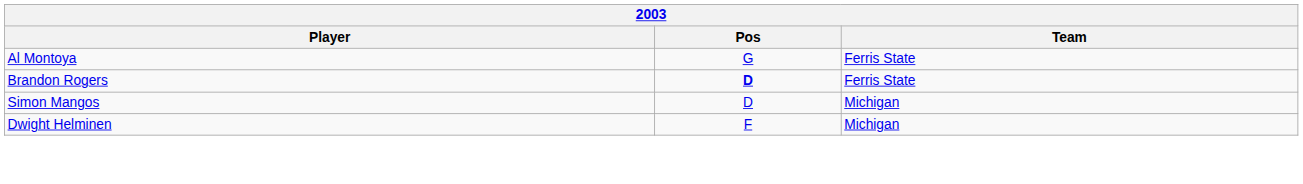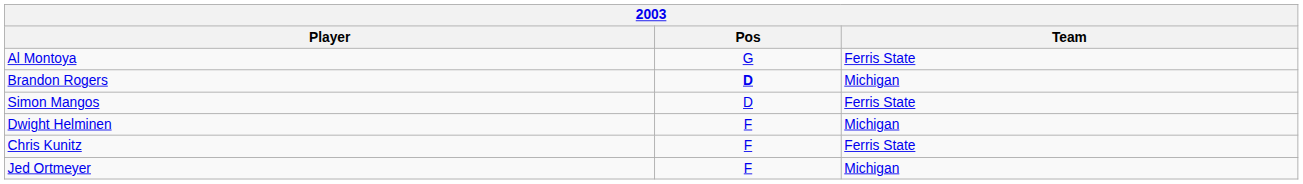 <table class="wikitable" width=95%>
 <tr>
 <th colspan=3><a href='#'>2003</a></th>
 </tr>
 <tr>
 <th>Player</th>
 <th>Pos</th>
 <th>Team</th>
 </tr>
 <tr>
 <td><a href='#'>Al Montoya</a></td>
 <td style="text-align:center;"><a href='#'>G</a></td>
 <td><a href='#'>Ferris State</a></td>
 </tr>
 <tr>
 <td><a href='#'>Brandon Rogers</a></td>
 <td style="text-align:center;"><strong><a href='#'>D</a></strong></td>
-<td><a href='#'>Ferris State</a></td>
+<td><a href='#'>Michigan</a></td>
 </tr>
 <tr>
 <td><a href='#'>Simon Mangos</a></td>
 <td style="text-align:center;"><a href='#'>D</a></td>
-<td><a href='#'>Michigan</a></td>
+<td><a href='#'>Ferris State</a></td>
 </tr>
 <tr>
 <td><a href='#'>Dwight Helminen</a></td>
 <td style="text-align:center;"><a href='#'>F</a></td>
 <td><a href='#'>Michigan</a></td>
 </tr>
+<tr>
+<td><a href='#'>Chris Kunitz</a></td>
+<td style="text-align:center;"><a href='#'>F</a></td>
+<td><a href='#'>Ferris State</a></td>
+</tr>
+<tr>
+<td><a href='#'>Jed Ortmeyer</a></td>
+<td style="text-align:center;"><a href='#'>F</a></td>
+<td><a href='#'>Michigan</a></td>
+</tr>
 </table>
